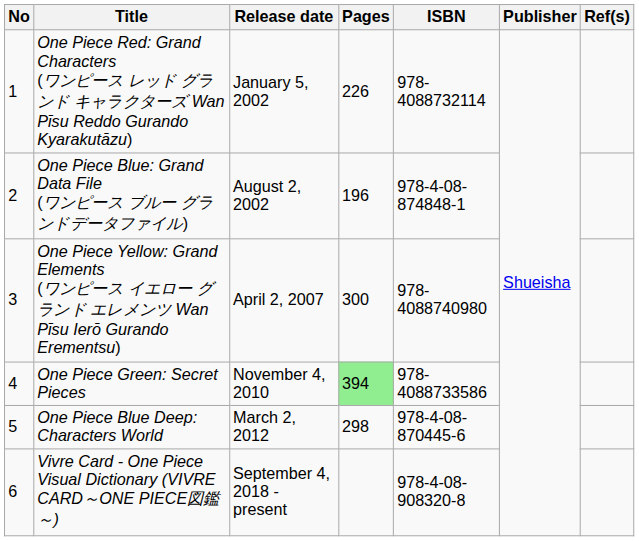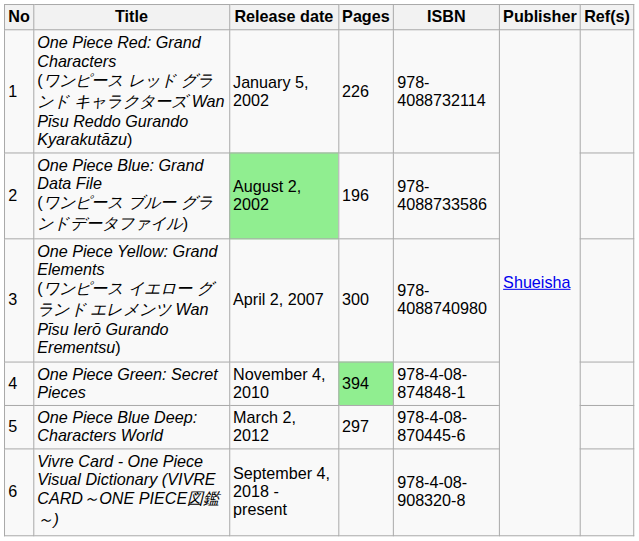 <table class="wikitable" style="width:100%;" style="font-size: 100%;">
 <tr style="text-align:center;">
 <th>No</th>
 <th>Title</th>
 <th>Release date</th>
 <th>Pages</th>
 <th>ISBN</th>
 <th>Publisher</th>
 <th>Ref(s)</th>
 </tr>
 <tr>
 <td>1</td>
 <td><em>One Piece Red: Grand Characters</em><br>(<em>ワンピース レッド グランド キャラクターズ Wan Pīsu Reddo Gurando Kyarakutāzu</em>)</td>
 <td>January 5, 2002</td>
 <td>226</td>
 <td>978-4088732114</td>
 <td rowspan="6"><a href='#'>Shueisha</a></td>
 <td></td>
 </tr>
 <tr>
 <td>2</td>
 <td><em>One Piece Blue: Grand Data File</em><br>(<em>ワンピース ブルー グランドデータファイル</em>)</td>
-<td>August 2, 2002</td>
+<td style="background: lightgreen;">August 2, 2002</td>
 <td>196</td>
-<td>978-4-08-874848-1</td>
+<td>978-4088733586</td>
 <td></td>
 </tr>
 <tr>
 <td>3</td>
 <td><em>One Piece Yellow: Grand Elements</em><br>(<em>ワンピース イエロー グランド エレメンツ Wan Pīsu Ierō Gurando Erementsu</em>)</td>
 <td>April 2, 2007</td>
 <td>300</td>
 <td>978-4088740980</td>
 <td></td>
 </tr>
 <tr>
 <td>4</td>
 <td><em>One Piece Green: Secret Pieces</em></td>
 <td>November 4, 2010</td>
 <td style="background: lightgreen;">394</td>
-<td>978-4088733586</td>
+<td>978-4-08-874848-1</td>
 <td></td>
 </tr>
 <tr>
 <td>5</td>
 <td><em>One Piece Blue Deep: Characters World</em></td>
 <td>March 2, 2012</td>
-<td>298</td>
+<td>297</td>
 <td>978-4-08-870445-6</td>
 <td></td>
 </tr>
 <tr>
 <td>6</td>
 <td><em>Vivre Card - One Piece Visual Dictionary (VIVRE CARD～ONE PIECE図鑑～)</em></td>
 <td>September 4, 2018 - present</td>
 <td></td>
 <td>978-4-08-908320-8</td>
 <td></td>
 </tr>
 </table>
